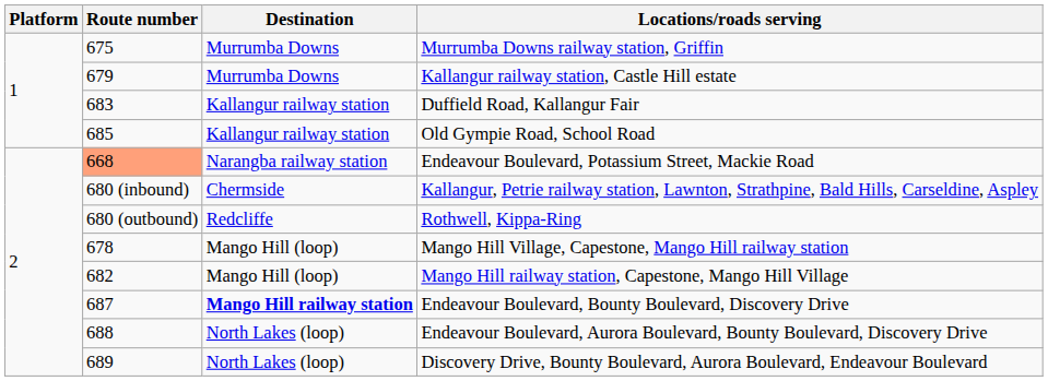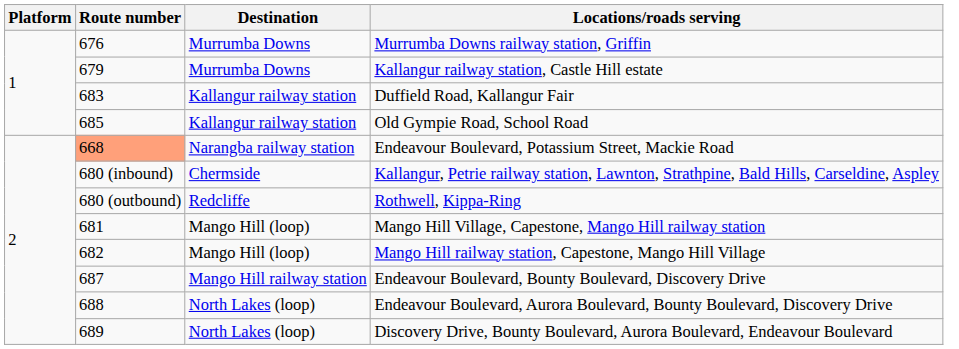 <table class="wikitable">
 <tr>
 <th>Platform</th>
 <th>Route number</th>
 <th>Destination</th>
 <th>Locations/roads serving</th>
 </tr>
 <tr>
 <td rowspan="4">1</td>
-<td>675</td>
+<td>676</td>
 <td><a href='#'>Murrumba Downs</a></td>
 <td><a href='#'>Murrumba Downs railway station</a>, <a href='#'>Griffin</a></td>
 </tr>
 <tr>
 <td>679</td>
 <td><a href='#'>Murrumba Downs</a></td>
 <td><a href='#'>Kallangur railway station</a>, Castle Hill estate</td>
 </tr>
 <tr>
 <td>683</td>
 <td><a href='#'>Kallangur railway station</a></td>
 <td>Duffield Road, Kallangur Fair</td>
 </tr>
 <tr>
 <td>685</td>
 <td><a href='#'>Kallangur railway station</a></td>
 <td>Old Gympie Road, School Road</td>
 </tr>
 <tr>
 <td rowspan="8">2</td>
 <td style="background: lightsalmon;">668</td>
 <td><a href='#'>Narangba railway station</a></td>
 <td>Endeavour Boulevard, Potassium Street, Mackie Road</td>
 </tr>
 <tr>
 <td>680 (inbound)</td>
 <td><a href='#'>Chermside</a></td>
 <td><a href='#'>Kallangur</a>, <a href='#'>Petrie railway station</a>, <a href='#'>Lawnton</a>, <a href='#'>Strathpine</a>, <a href='#'>Bald Hills</a>, <a href='#'>Carseldine</a>, <a href='#'>Aspley</a></td>
 </tr>
 <tr>
 <td>680 (outbound)</td>
 <td><a href='#'>Redcliffe</a></td>
 <td><a href='#'>Rothwell</a>, <a href='#'>Kippa-Ring</a></td>
 </tr>
 <tr>
-<td>678</td>
+<td>681</td>
 <td>Mango Hill (loop)</td>
 <td>Mango Hill Village, Capestone, <a href='#'>Mango Hill railway station</a></td>
 </tr>
 <tr>
 <td>682</td>
 <td>Mango Hill (loop)</td>
 <td><a href='#'>Mango Hill railway station</a>, Capestone, Mango Hill Village</td>
 </tr>
 <tr>
 <td>687</td>
-<td><strong><a href='#'>Mango Hill railway station</a></strong></td>
+<td><a href='#'>Mango Hill railway station</a></td>
 <td>Endeavour Boulevard, Bounty Boulevard, Discovery Drive</td>
 </tr>
 <tr>
 <td>688</td>
 <td><a href='#'>North Lakes</a> (loop)</td>
 <td>Endeavour Boulevard, Aurora Boulevard, Bounty Boulevard, Discovery Drive</td>
 </tr>
 <tr>
 <td>689</td>
 <td><a href='#'>North Lakes</a> (loop)</td>
 <td>Discovery Drive, Bounty Boulevard, Aurora Boulevard, Endeavour Boulevard</td>
 </tr>
 </table>
